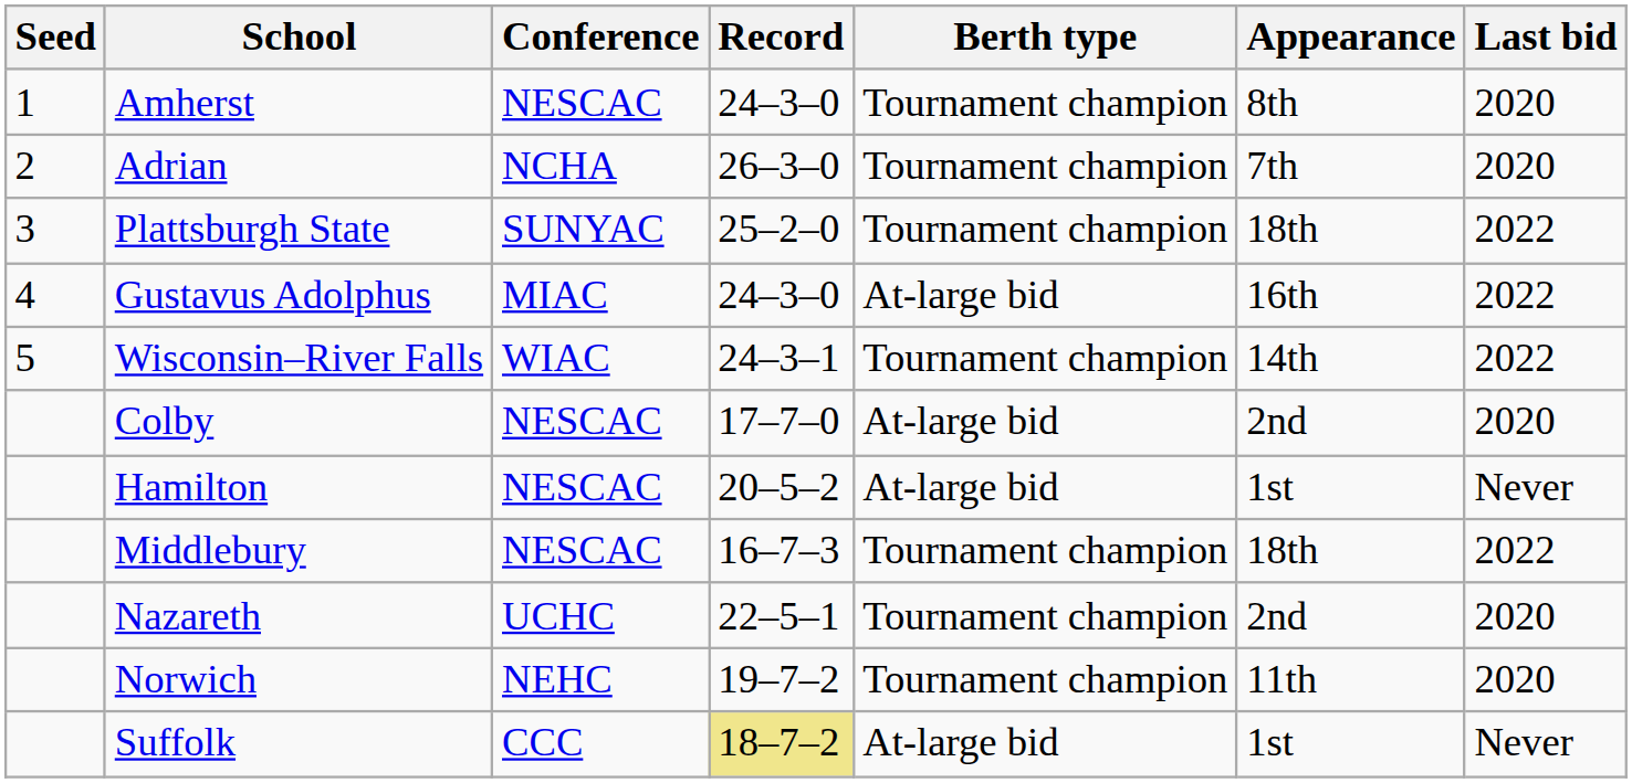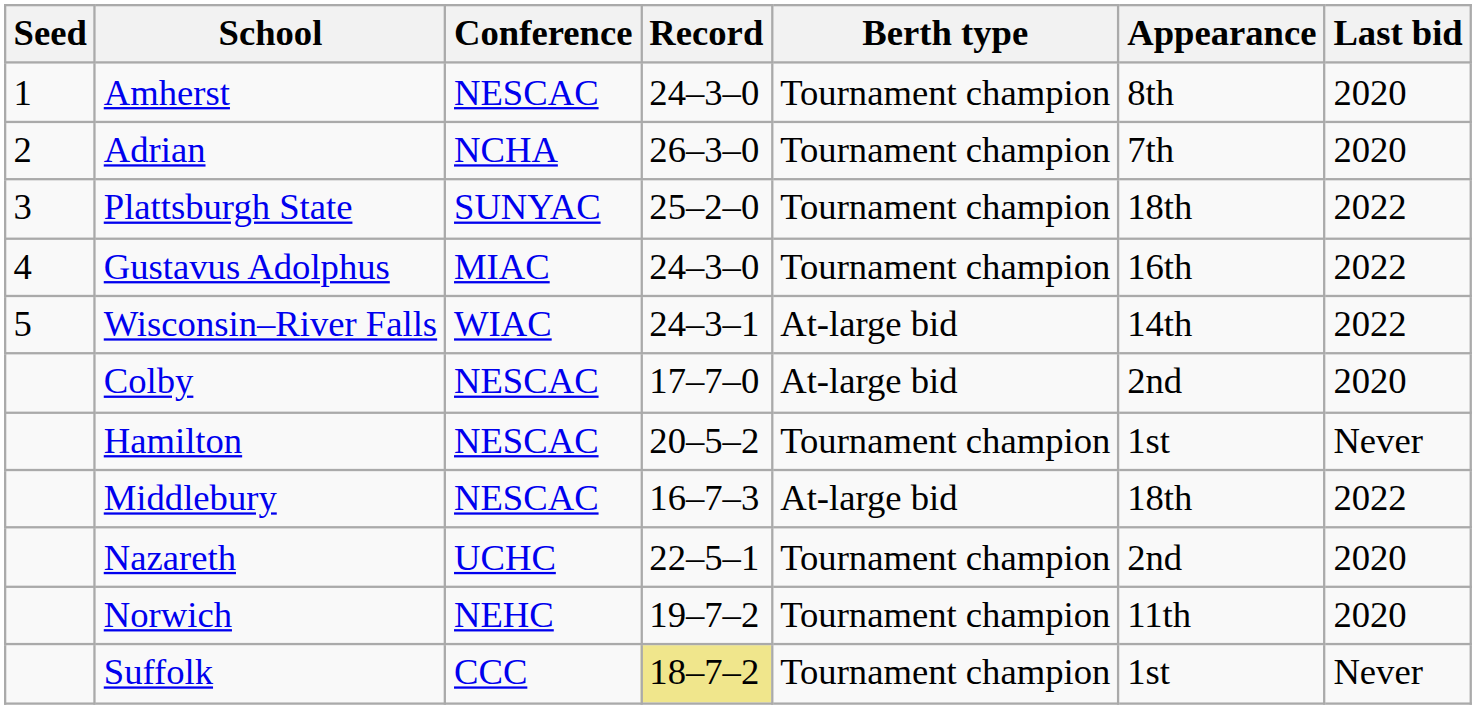 <table class="wikitable">
 <tr>
 <th>Seed</th>
 <th>School</th>
 <th>Conference</th>
 <th>Record</th>
 <th>Berth type</th>
 <th>Appearance</th>
 <th>Last bid</th>
 </tr>
 <tr>
 <td>1</td>
 <td><a href='#'>Amherst</a></td>
 <td><a href='#'>NESCAC</a></td>
 <td>24–3–0</td>
 <td>Tournament champion</td>
 <td>8th</td>
 <td>2020</td>
 </tr>
 <tr>
 <td>2</td>
 <td><a href='#'>Adrian</a></td>
 <td><a href='#'>NCHA</a></td>
 <td>26–3–0</td>
 <td>Tournament champion</td>
 <td>7th</td>
 <td>2020</td>
 </tr>
 <tr>
 <td>3</td>
 <td><a href='#'>Plattsburgh State</a></td>
 <td><a href='#'>SUNYAC</a></td>
 <td>25–2–0</td>
 <td>Tournament champion</td>
 <td>18th</td>
 <td>2022</td>
 </tr>
 <tr>
 <td>4</td>
 <td><a href='#'>Gustavus Adolphus</a></td>
 <td><a href='#'>MIAC</a></td>
 <td>24–3–0</td>
-<td>At-large bid</td>
+<td>Tournament champion</td>
 <td>16th</td>
 <td>2022</td>
 </tr>
 <tr>
 <td>5</td>
 <td><a href='#'>Wisconsin–River Falls</a></td>
 <td><a href='#'>WIAC</a></td>
 <td>24–3–1</td>
-<td>Tournament champion</td>
+<td>At-large bid</td>
 <td>14th</td>
 <td>2022</td>
 </tr>
 <tr>
 <td></td>
 <td><a href='#'>Colby</a></td>
 <td><a href='#'>NESCAC</a></td>
 <td>17–7–0</td>
 <td>At-large bid</td>
 <td>2nd</td>
 <td>2020</td>
 </tr>
 <tr>
 <td></td>
 <td><a href='#'>Hamilton</a></td>
 <td><a href='#'>NESCAC</a></td>
 <td>20–5–2</td>
-<td>At-large bid</td>
+<td>Tournament champion</td>
 <td>1st</td>
 <td>Never</td>
 </tr>
 <tr>
 <td></td>
 <td><a href='#'>Middlebury</a></td>
 <td><a href='#'>NESCAC</a></td>
 <td>16–7–3</td>
-<td>Tournament champion</td>
+<td>At-large bid</td>
 <td>18th</td>
 <td>2022</td>
 </tr>
 <tr>
 <td></td>
 <td><a href='#'>Nazareth</a></td>
 <td><a href='#'>UCHC</a></td>
 <td>22–5–1</td>
 <td>Tournament champion</td>
 <td>2nd</td>
 <td>2020</td>
 </tr>
 <tr>
 <td></td>
 <td><a href='#'>Norwich</a></td>
 <td><a href='#'>NEHC</a></td>
 <td>19–7–2</td>
 <td>Tournament champion</td>
 <td>11th</td>
 <td>2020</td>
 </tr>
 <tr>
 <td></td>
 <td><a href='#'>Suffolk</a></td>
 <td><a href='#'>CCC</a></td>
 <td style="background: khaki;">18–7–2</td>
-<td>At-large bid</td>
+<td>Tournament champion</td>
 <td>1st</td>
 <td>Never</td>
 </tr>
 </table>
